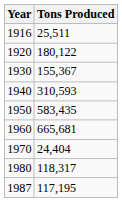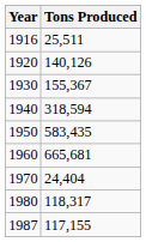 <table class="wikitable">
 <tr>
 <th>Year</th>
 <th>Tons Produced</th>
 </tr>
 <tr>
 <td>1916</td>
 <td>25,511</td>
 </tr>
 <tr>
 <td>1920</td>
-<td>180,122</td>
+<td>140,126</td>
 </tr>
 <tr>
 <td>1930</td>
 <td>155,367</td>
 </tr>
 <tr>
 <td>1940</td>
-<td>310,593</td>
+<td>318,594</td>
 </tr>
 <tr>
 <td>1950</td>
 <td>583,435</td>
 </tr>
 <tr>
 <td>1960</td>
 <td>665,681</td>
 </tr>
 <tr>
 <td>1970</td>
 <td>24,404</td>
 </tr>
 <tr>
 <td>1980</td>
 <td>118,317</td>
 </tr>
 <tr>
 <td>1987</td>
-<td>117,195</td>
+<td>117,155</td>
 </tr>
 </table>
